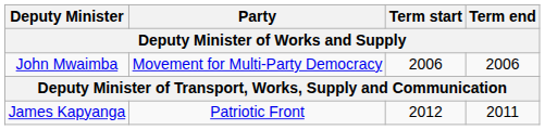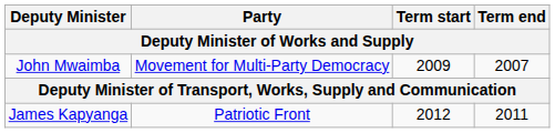 <table class=wikitable style=text-align:center>
 <tr>
 <th>Deputy Minister</th>
 <th>Party</th>
 <th>Term start</th>
 <th>Term end</th>
 </tr>
 <tr>
 <th colspan=4>Deputy Minister of Works and Supply</th>
 </tr>
 <tr>
 <td><a href='#'>John Mwaimba</a></td>
 <td><a href='#'>Movement for Multi-Party Democracy</a></td>
-<td>2006</td>
-<td>2006</td>
+<td>2009</td>
+<td>2007</td>
 </tr>
 <tr>
 <th colspan=4>Deputy Minister of Transport, Works, Supply and Communication</th>
 </tr>
 <tr>
 <td><a href='#'>James Kapyanga</a></td>
 <td><a href='#'>Patriotic Front</a></td>
 <td>2012</td>
 <td>2011</td>
 </tr>
 </table>
